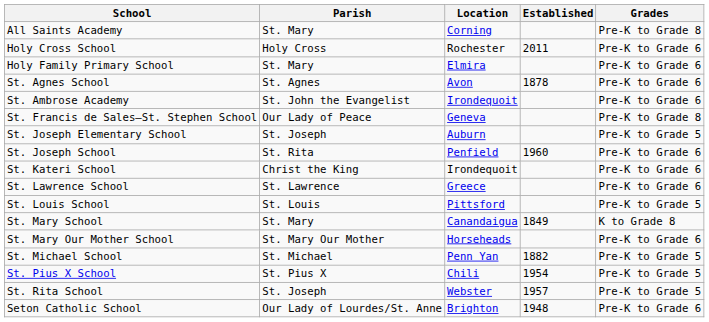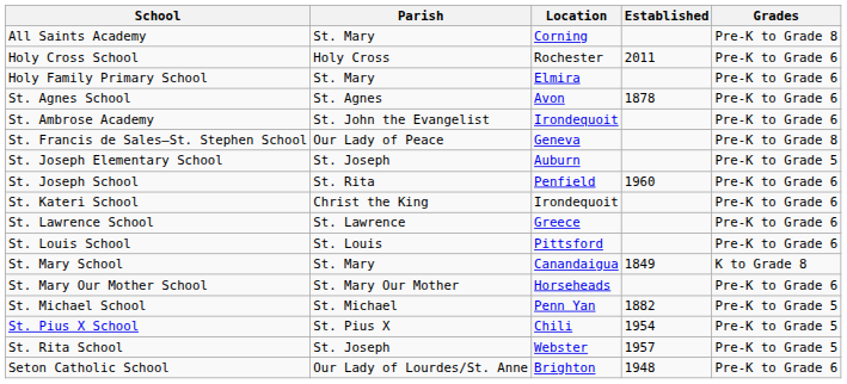 <table class="wikitable sortable">
 <tr>
 <th>School</th>
 <th>Parish</th>
 <th>Location</th>
 <th>Established</th>
 <th>Grades</th>
 </tr>
 <tr>
 <td>All Saints Academy</td>
 <td>St. Mary</td>
 <td><a href='#'>Corning</a></td>
 <td></td>
 <td>Pre-K to Grade 8</td>
 </tr>
 <tr>
 <td>Holy Cross School</td>
 <td>Holy Cross</td>
 <td>Rochester</td>
 <td>2011</td>
 <td>Pre-K to Grade 6</td>
 </tr>
 <tr>
 <td>Holy Family Primary School</td>
 <td>St. Mary</td>
 <td><a href='#'>Elmira</a></td>
 <td></td>
 <td>Pre-K to Grade 6</td>
 </tr>
 <tr>
 <td>St. Agnes School</td>
 <td>St. Agnes</td>
 <td><a href='#'>Avon</a></td>
 <td>1878</td>
 <td>Pre-K to Grade 6</td>
 </tr>
 <tr>
 <td>St. Ambrose Academy</td>
 <td>St. John the Evangelist</td>
 <td><a href='#'>Irondequoit</a></td>
 <td></td>
 <td>Pre-K to Grade 6</td>
 </tr>
 <tr>
 <td>St. Francis de Sales–St. Stephen School</td>
 <td>Our Lady of Peace</td>
 <td><a href='#'>Geneva</a></td>
 <td></td>
 <td>Pre-K to Grade 8</td>
 </tr>
 <tr>
 <td>St. Joseph Elementary School</td>
 <td>St. Joseph</td>
 <td><a href='#'>Auburn</a></td>
 <td></td>
 <td>Pre-K to Grade 5</td>
 </tr>
 <tr>
 <td>St. Joseph School</td>
 <td>St. Rita</td>
 <td><a href='#'>Penfield</a></td>
 <td>1960</td>
 <td>Pre-K to Grade 6</td>
 </tr>
 <tr>
 <td>St. Kateri School</td>
 <td>Christ the King</td>
 <td>Irondequoit</td>
 <td></td>
 <td>Pre-K to Grade 6</td>
 </tr>
 <tr>
 <td>St. Lawrence School</td>
 <td>St. Lawrence</td>
 <td><a href='#'>Greece</a></td>
 <td></td>
 <td>Pre-K to Grade 6</td>
 </tr>
 <tr>
 <td>St. Louis School</td>
 <td>St. Louis</td>
 <td><a href='#'>Pittsford</a></td>
 <td></td>
-<td>Pre-K to Grade 5</td>
+<td>Pre-K to Grade 6</td>
 </tr>
 <tr>
 <td>St. Mary School</td>
 <td>St. Mary</td>
 <td><a href='#'>Canandaigua</a></td>
 <td>1849</td>
 <td>K to Grade 8</td>
 </tr>
 <tr>
 <td>St. Mary Our Mother School</td>
 <td>St. Mary Our Mother</td>
 <td><a href='#'>Horseheads</a></td>
 <td></td>
 <td>Pre-K to Grade 6</td>
 </tr>
 <tr>
 <td>St. Michael School</td>
 <td>St. Michael</td>
 <td><a href='#'>Penn Yan</a></td>
 <td>1882</td>
 <td>Pre-K to Grade 5</td>
 </tr>
 <tr>
 <td><a href='#'>St. Pius X School</a></td>
 <td>St. Pius X</td>
 <td><a href='#'>Chili</a></td>
 <td>1954</td>
 <td>Pre-K to Grade 5</td>
 </tr>
 <tr>
 <td>St. Rita School</td>
 <td>St. Joseph</td>
 <td><a href='#'>Webster</a></td>
 <td>1957</td>
 <td>Pre-K to Grade 5</td>
 </tr>
 <tr>
 <td>Seton Catholic School</td>
 <td>Our Lady of Lourdes/St. Anne</td>
 <td><a href='#'>Brighton</a></td>
 <td>1948</td>
 <td>Pre-K to Grade 6</td>
 </tr>
 </table>
